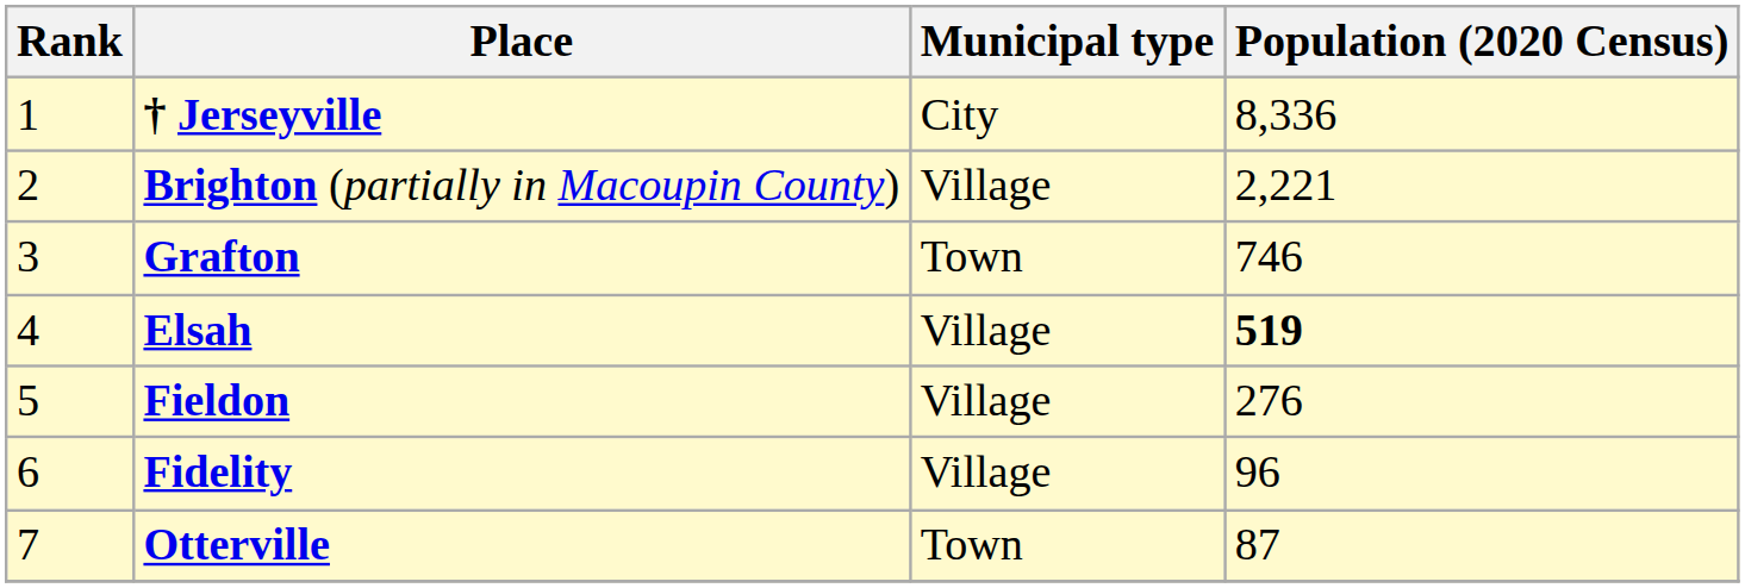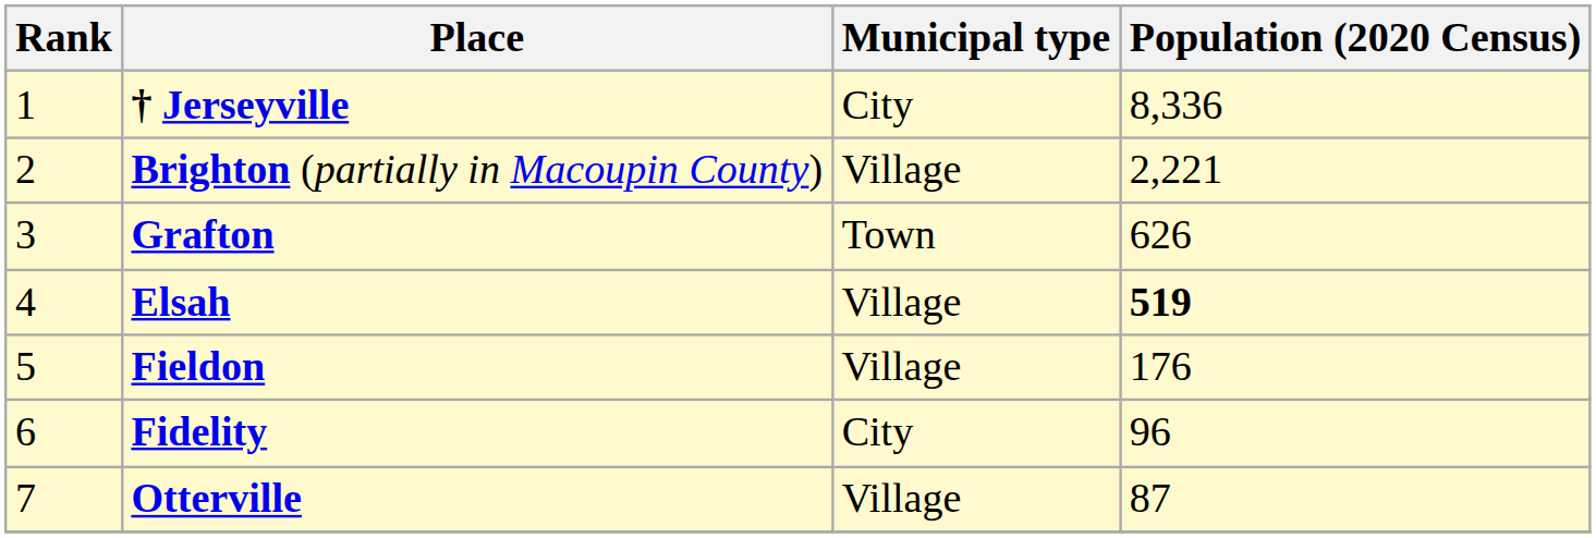 <table class="wikitable sortable">
 <tr>
 <th>Rank</th>
 <th>Place</th>
 <th>Municipal type</th>
 <th>Population (2020 Census)</th>
 </tr>
 <tr style="background-color:#FFFACD;">
 <td>1</td>
 <td><strong>†</strong> <strong><a href='#'>Jerseyville</a></strong></td>
 <td>City</td>
 <td>8,336</td>
 </tr>
 <tr style="background-color:#FFFACD;">
 <td>2</td>
 <td><strong><a href='#'>Brighton</a></strong> (<em>partially in <a href='#'>Macoupin County</a></em>)</td>
 <td>Village</td>
 <td>2,221</td>
 </tr>
 <tr style="background-color:#FFFACD;">
 <td>3</td>
 <td><strong><a href='#'>Grafton</a></strong></td>
 <td>Town</td>
-<td>746</td>
+<td>626</td>
 </tr>
 <tr style="background-color:#FFFACD;">
 <td>4</td>
 <td><strong><a href='#'>Elsah</a></strong></td>
 <td>Village</td>
 <td><strong>519</strong></td>
 </tr>
 <tr style="background-color:#FFFACD;">
 <td>5</td>
 <td><strong><a href='#'>Fieldon</a></strong></td>
 <td>Village</td>
-<td>276</td>
+<td>176</td>
 </tr>
 <tr style="background-color:#FFFACD;">
 <td>6</td>
 <td><strong><a href='#'>Fidelity</a></strong></td>
-<td>Village</td>
+<td>City</td>
 <td>96</td>
 </tr>
 <tr style="background-color:#FFFACD;">
 <td>7</td>
 <td><strong><a href='#'>Otterville</a></strong></td>
-<td>Town</td>
+<td>Village</td>
 <td>87</td>
 </tr>
 <tr style="background-color:#FFFACD;">
 </tr>
 </table>
